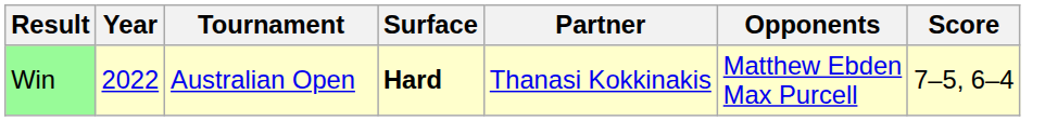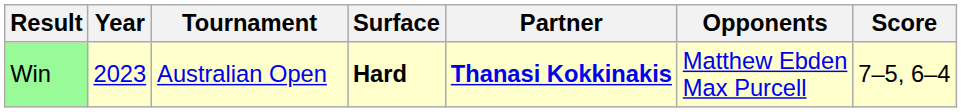 <table class="sortable wikitable">
 <tr>
 <th>Result</th>
 <th>Year</th>
 <th width=125>Tournament</th>
 <th>Surface</th>
 <th>Partner</th>
 <th>Opponents</th>
 <th class=unsortable>Score</th>
 </tr>
 <tr style="background:#ffc;">
 <td bgcolor=98fb98>Win</td>
-<td><a href='#'>2022</a></td>
+<td><a href='#'>2023</a></td>
 <td><a href='#'>Australian Open</a></td>
 <td><strong>Hard</strong></td>
-<td> <a href='#'>Thanasi Kokkinakis</a></td>
+<td><strong> <a href='#'>Thanasi Kokkinakis</a></strong></td>
 <td> <a href='#'>Matthew Ebden</a> <br> <a href='#'>Max Purcell</a></td>
 <td>7–5, 6–4</td>
 </tr>
 </table>
